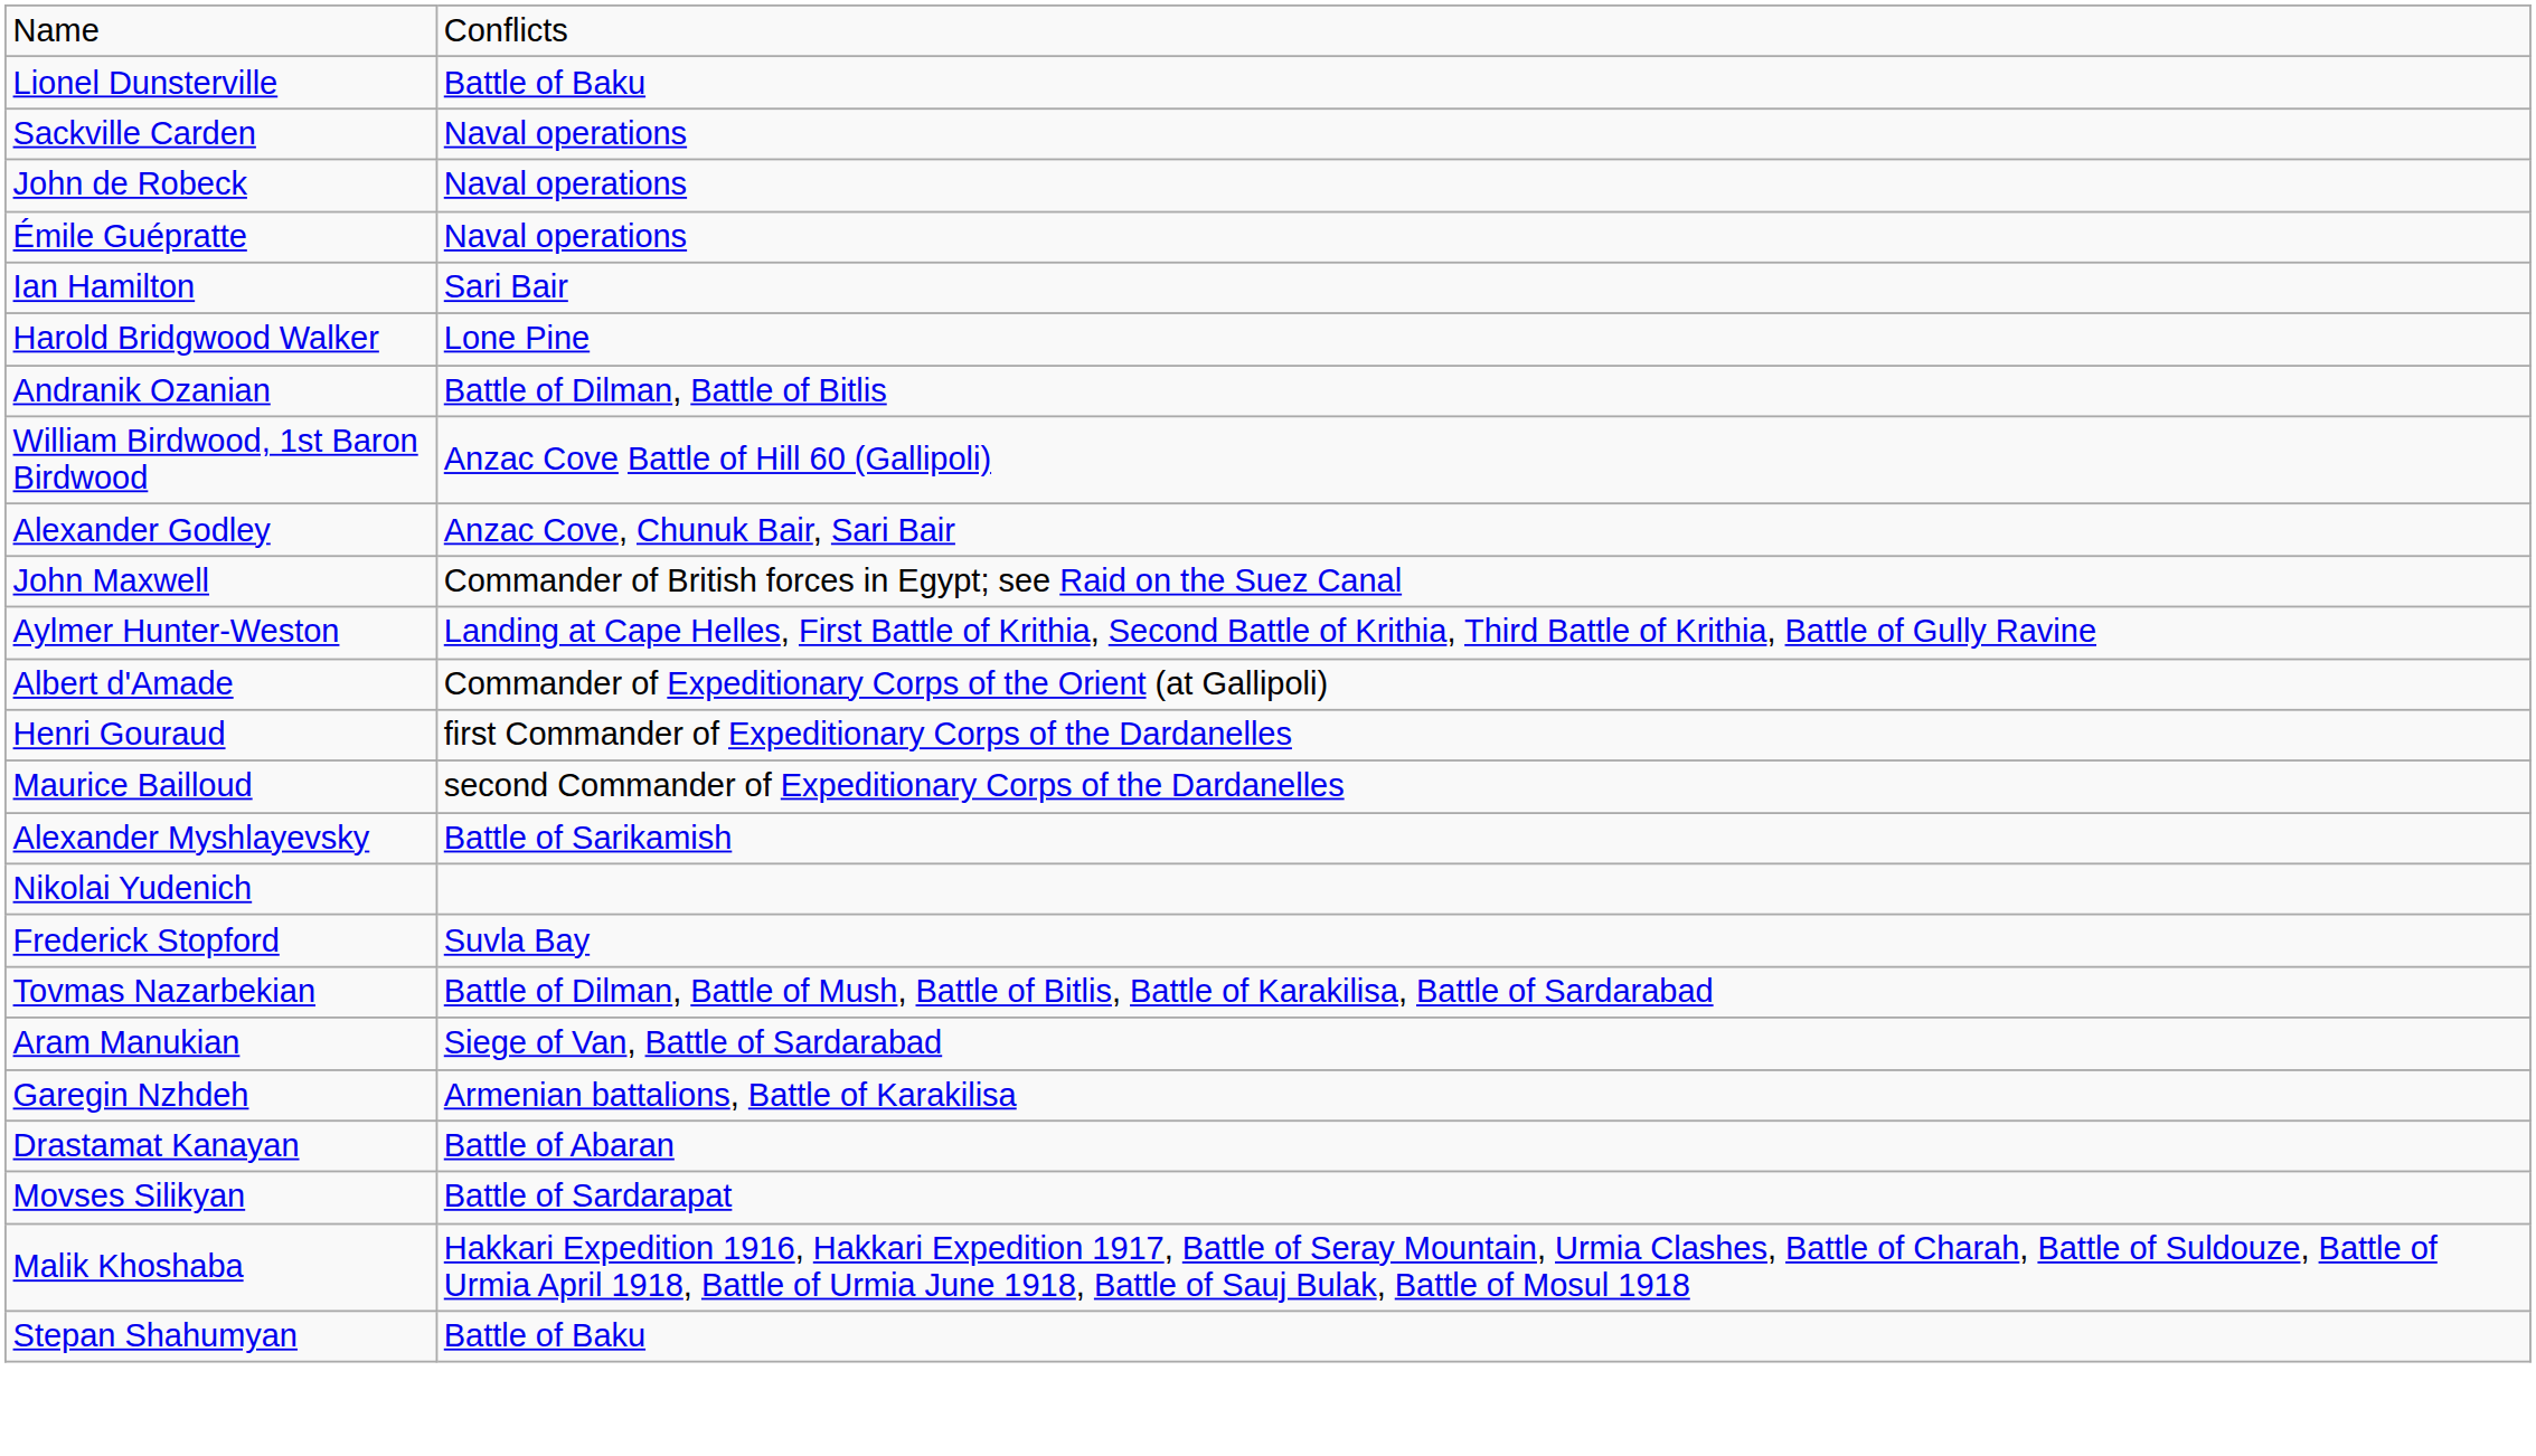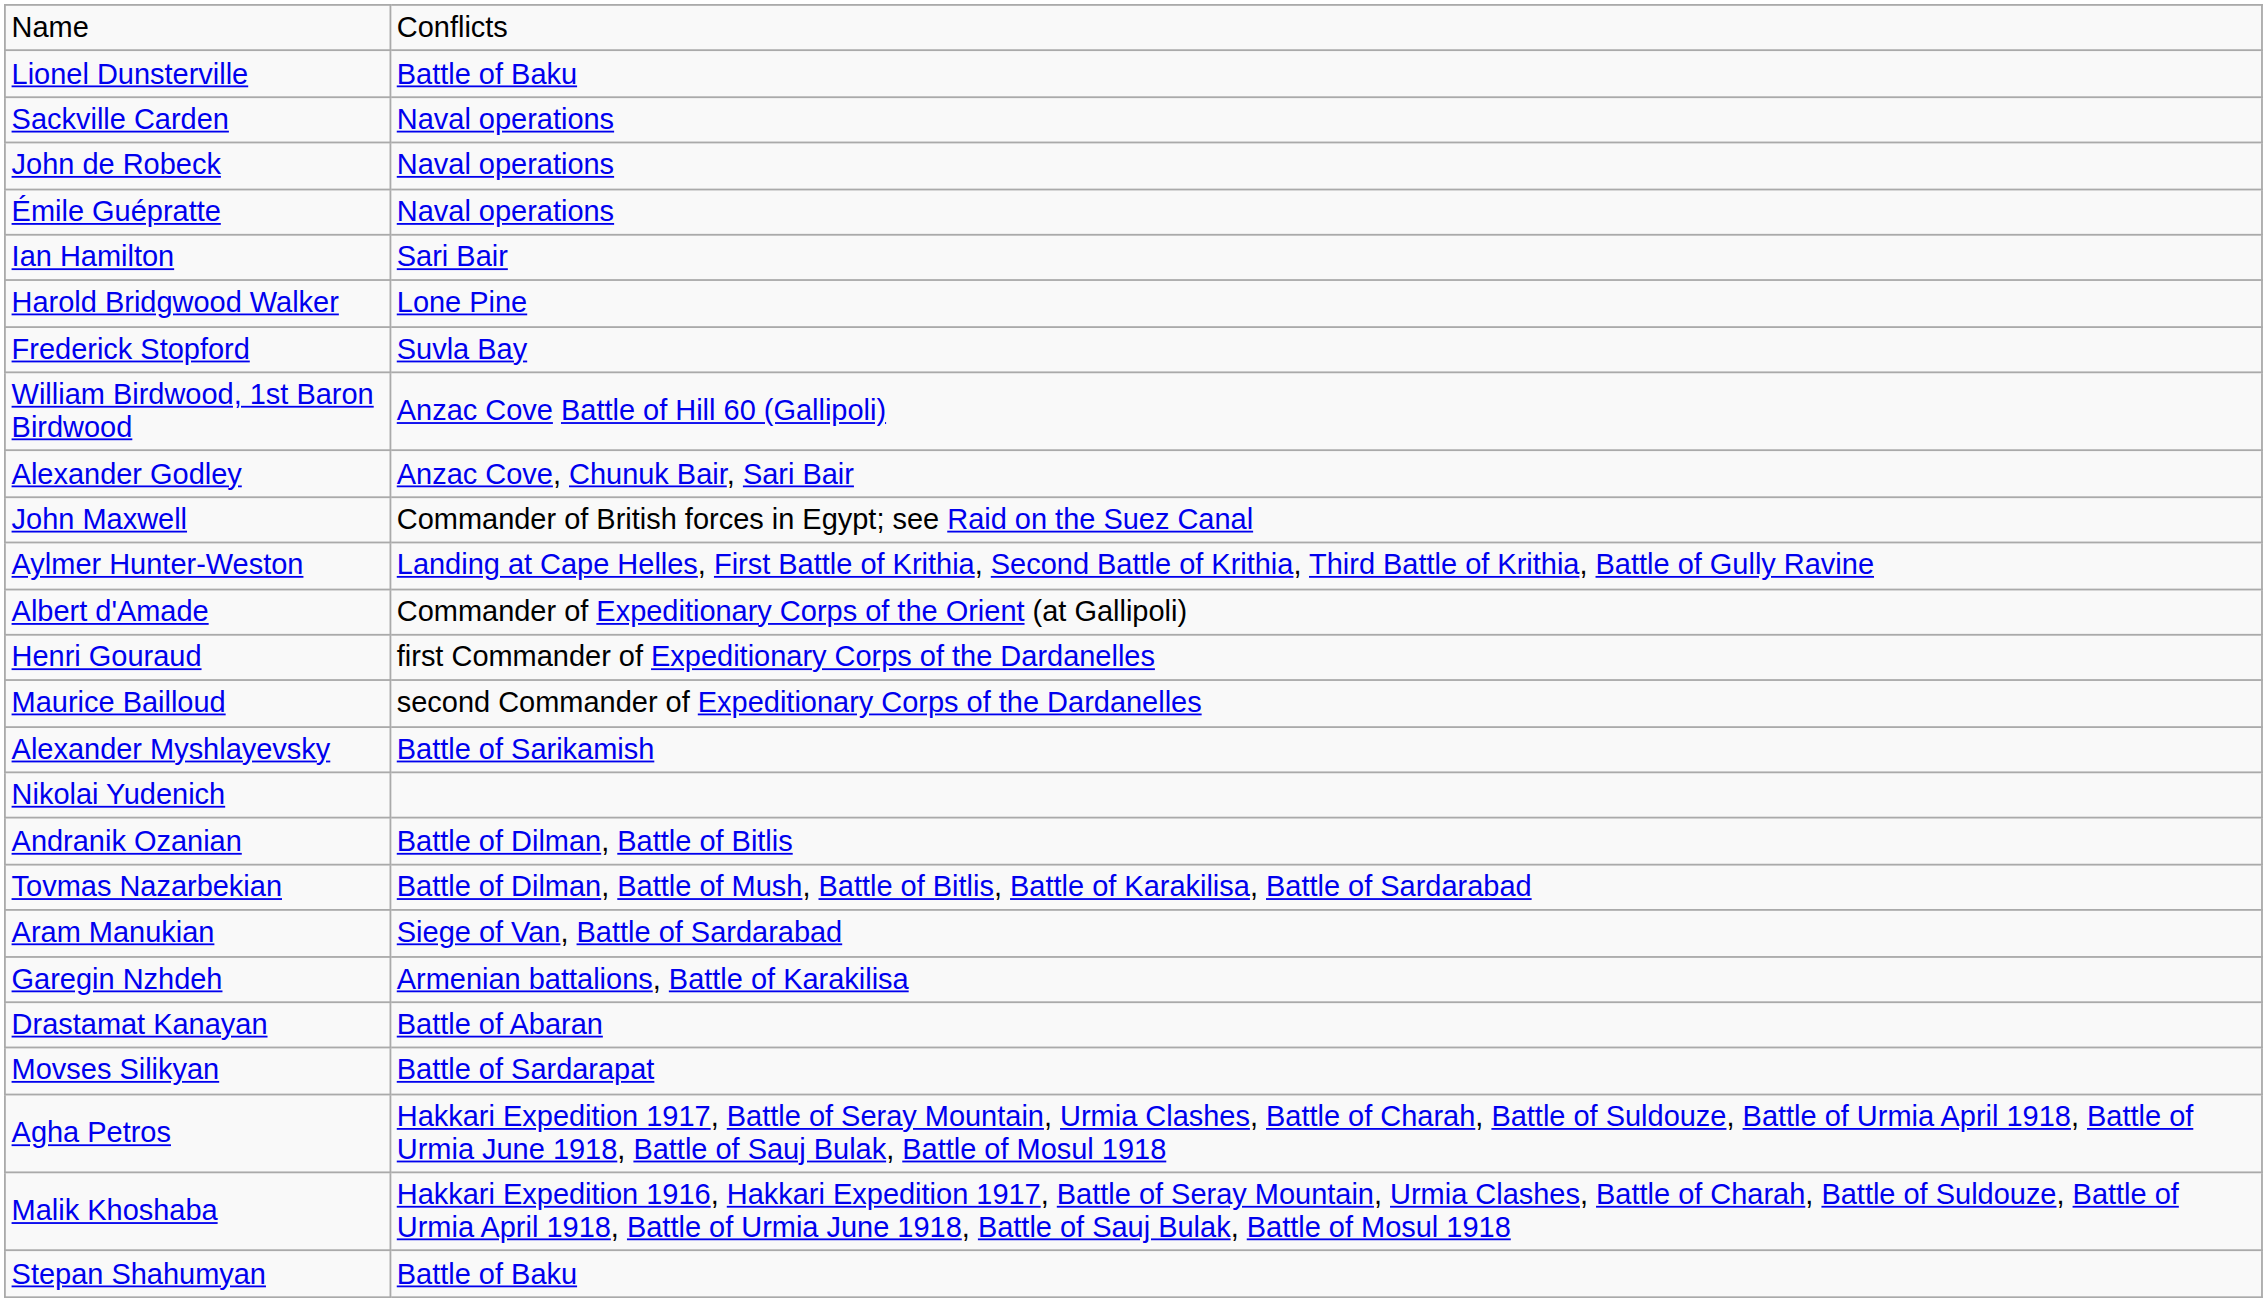 <table class="wikitable">
 <tr>
 <td>Name</td>
 <td>Conflicts</td>
 </tr>
 <tr>
 <td> <a href='#'>Lionel Dunsterville</a></td>
 <td><a href='#'>Battle of Baku</a></td>
 </tr>
 <tr>
 <td> <a href='#'>Sackville Carden</a></td>
 <td><a href='#'>Naval operations</a></td>
 </tr>
 <tr>
 <td> <a href='#'>John de Robeck</a></td>
 <td><a href='#'>Naval operations</a></td>
 </tr>
 <tr>
 <td> <a href='#'>Émile Guépratte</a></td>
 <td><a href='#'>Naval operations</a></td>
 </tr>
 <tr>
 <td> <a href='#'>Ian Hamilton</a></td>
 <td><a href='#'>Sari Bair</a></td>
 </tr>
 <tr>
 <td> <a href='#'>Harold Bridgwood Walker</a></td>
 <td><a href='#'>Lone Pine</a></td>
 </tr>
 <tr>
-<td> <a href='#'>Andranik Ozanian</a></td>
-<td><a href='#'>Battle of Dilman</a>, <a href='#'>Battle of Bitlis</a></td>
+<td> <a href='#'>Frederick Stopford</a></td>
+<td><a href='#'>Suvla Bay</a></td>
 </tr>
 <tr>
 <td> <a href='#'>William Birdwood, 1st Baron Birdwood</a></td>
 <td><a href='#'>Anzac Cove</a> <a href='#'>Battle of Hill 60 (Gallipoli)</a></td>
 </tr>
 <tr>
 <td> <a href='#'>Alexander Godley</a></td>
 <td><a href='#'>Anzac Cove</a>, <a href='#'>Chunuk Bair</a>, <a href='#'>Sari Bair</a></td>
 </tr>
 <tr>
 <td> <a href='#'>John Maxwell</a></td>
 <td>Commander of British forces in Egypt; see <a href='#'>Raid on the Suez Canal</a></td>
 </tr>
 <tr>
 <td> <a href='#'>Aylmer Hunter-Weston</a></td>
 <td><a href='#'>Landing at Cape Helles</a>, <a href='#'>First Battle of Krithia</a>, <a href='#'>Second Battle of Krithia</a>, <a href='#'>Third Battle of Krithia</a>, <a href='#'>Battle of Gully Ravine</a></td>
 </tr>
 <tr>
 <td> <a href='#'>Albert d'Amade</a></td>
 <td>Commander of <a href='#'>Expeditionary Corps of the Orient</a> (at Gallipoli)</td>
 </tr>
 <tr>
 <td> <a href='#'>Henri Gouraud</a></td>
 <td>first Commander of <a href='#'>Expeditionary Corps of the Dardanelles</a></td>
 </tr>
 <tr>
 <td> <a href='#'>Maurice Bailloud</a></td>
 <td>second Commander of <a href='#'>Expeditionary Corps of the Dardanelles</a></td>
 </tr>
 <tr>
 <td> <a href='#'>Alexander Myshlayevsky</a></td>
 <td><a href='#'>Battle of Sarikamish</a></td>
 </tr>
 <tr>
 <td> <a href='#'>Nikolai Yudenich</a></td>
 <td></td>
 </tr>
 <tr>
-<td> <a href='#'>Frederick Stopford</a></td>
-<td><a href='#'>Suvla Bay</a></td>
+<td> <a href='#'>Andranik Ozanian</a></td>
+<td><a href='#'>Battle of Dilman</a>, <a href='#'>Battle of Bitlis</a></td>
 </tr>
 <tr>
 <td> <a href='#'>Tovmas Nazarbekian</a></td>
 <td><a href='#'>Battle of Dilman</a>, <a href='#'>Battle of Mush</a>, <a href='#'>Battle of Bitlis</a>, <a href='#'>Battle of Karakilisa</a>, <a href='#'>Battle of Sardarabad</a></td>
 </tr>
 <tr>
 <td> <a href='#'>Aram Manukian</a></td>
 <td><a href='#'>Siege of Van</a>, <a href='#'>Battle of Sardarabad</a></td>
 </tr>
 <tr>
 <td> <a href='#'>Garegin Nzhdeh</a></td>
 <td><a href='#'>Armenian battalions</a>, <a href='#'>Battle of Karakilisa</a></td>
 </tr>
 <tr>
 <td> <a href='#'>Drastamat Kanayan</a></td>
 <td><a href='#'>Battle of Abaran</a></td>
 </tr>
 <tr>
 <td> <a href='#'>Movses Silikyan</a></td>
 <td><a href='#'>Battle of Sardarapat</a></td>
 </tr>
 <tr>
+<td> <a href='#'>Agha Petros</a></td>
+<td><a href='#'>Hakkari Expedition 1917</a>, <a href='#'>Battle of Seray Mountain</a>, <a href='#'>Urmia Clashes</a>, <a href='#'>Battle of Charah</a>, <a href='#'>Battle of Suldouze</a>, <a href='#'>Battle of Urmia April 1918</a>, <a href='#'>Battle of Urmia June 1918</a>, <a href='#'>Battle of Sauj Bulak</a>, <a href='#'>Battle of Mosul 1918</a></td>
+</tr>
+<tr>
 <td> <a href='#'>Malik Khoshaba</a></td>
 <td><a href='#'>Hakkari Expedition 1916</a>, <a href='#'>Hakkari Expedition 1917</a>, <a href='#'>Battle of Seray Mountain</a>, <a href='#'>Urmia Clashes</a>, <a href='#'>Battle of Charah</a>, <a href='#'>Battle of Suldouze</a>, <a href='#'>Battle of Urmia April 1918</a>, <a href='#'>Battle of Urmia June 1918</a>, <a href='#'>Battle of Sauj Bulak</a>, <a href='#'>Battle of Mosul 1918</a></td>
 </tr>
 <tr>
 <td> <a href='#'>Stepan Shahumyan</a></td>
 <td><a href='#'>Battle of Baku</a></td>
 </tr>
 </table>
